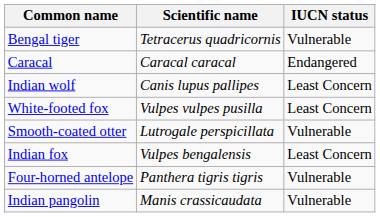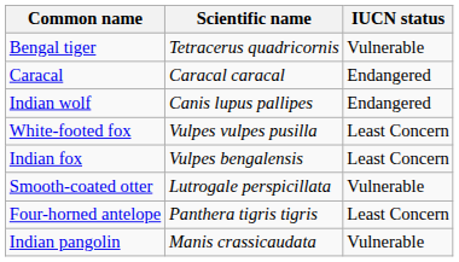 <table class="wikitable sortable">
 <tr>
 <th>Common name</th>
 <th>Scientific name</th>
 <th>IUCN status</th>
 </tr>
 <tr>
 <td><a href='#'>Bengal tiger</a></td>
 <td><em>Tetracerus quadricornis</em></td>
 <td>Vulnerable</td>
 </tr>
 <tr>
 <td><a href='#'>Caracal</a></td>
 <td><em>Caracal caracal</em></td>
 <td>Endangered</td>
 </tr>
 <tr>
 <td><a href='#'>Indian wolf</a></td>
 <td><em>Canis lupus pallipes</em></td>
-<td>Least Concern</td>
+<td>Endangered</td>
 </tr>
 <tr>
 <td><a href='#'>White-footed fox</a></td>
 <td><em>Vulpes vulpes pusilla</em></td>
+<td>Least Concern</td>
+</tr>
+<tr>
+<td><a href='#'>Indian fox</a></td>
+<td><em>Vulpes bengalensis</em></td>
 <td>Least Concern</td>
 </tr>
 <tr>
 <td><a href='#'>Smooth-coated otter</a></td>
 <td><em>Lutrogale perspicillata</em></td>
 <td>Vulnerable</td>
 </tr>
 <tr>
-<td><a href='#'>Indian fox</a></td>
-<td><em>Vulpes bengalensis</em></td>
-<td>Least Concern</td>
-</tr>
-<tr>
 <td><a href='#'>Four-horned antelope</a></td>
 <td><em>Panthera tigris tigris</em></td>
-<td>Vulnerable</td>
+<td>Least Concern</td>
 </tr>
 <tr>
 <td><a href='#'>Indian pangolin</a></td>
 <td><em>Manis crassicaudata</em></td>
 <td>Vulnerable</td>
 </tr>
 </table>
